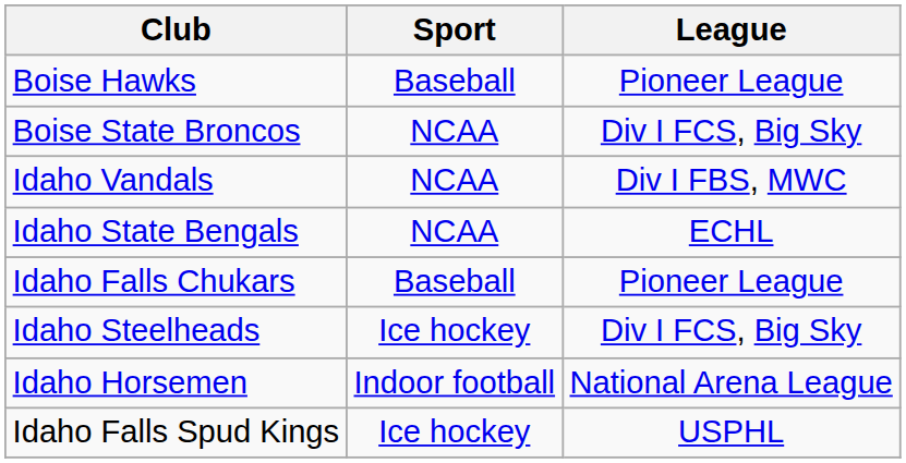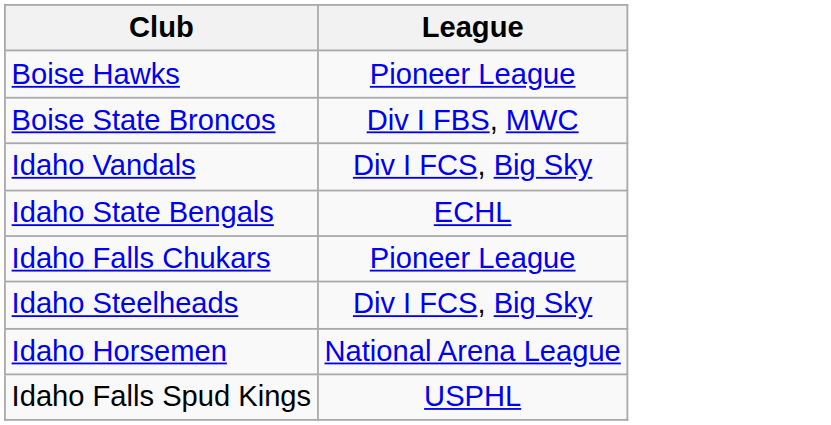 <table class="wikitable" "text-align:center;;">
 <tr>
 <th>Club</th>
-<th>Sport</th>
 <th>League</th>
 </tr>
 <tr>
 <td><a href='#'>Boise Hawks</a></td>
-<td align=center><a href='#'>Baseball</a></td>
 <td align=center><a href='#'>Pioneer League</a></td>
 </tr>
 <tr>
 <td><a href='#'>Boise State Broncos</a></td>
-<td align=center><a href='#'>NCAA</a></td>
+<td align=center><a href='#'>Div I FBS</a>, <a href='#'>MWC</a></td>
+</tr>
+<tr>
+<td><a href='#'>Idaho Vandals</a></td>
 <td align=center><a href='#'>Div I FCS</a>, <a href='#'>Big Sky</a></td>
 </tr>
 <tr>
-<td><a href='#'>Idaho Vandals</a></td>
-<td align=center><a href='#'>NCAA</a></td>
-<td align=center><a href='#'>Div I FBS</a>, <a href='#'>MWC</a></td>
-</tr>
-<tr>
 <td><a href='#'>Idaho State Bengals</a></td>
-<td align=center><a href='#'>NCAA</a></td>
 <td align=center><a href='#'>ECHL</a></td>
 </tr>
 <tr>
 <td><a href='#'>Idaho Falls Chukars</a></td>
-<td align=center><a href='#'>Baseball</a></td>
 <td align=center><a href='#'>Pioneer League</a></td>
 </tr>
 <tr>
 <td><a href='#'>Idaho Steelheads</a></td>
-<td align=center><a href='#'>Ice hockey</a></td>
 <td align=center><a href='#'>Div I FCS</a>, <a href='#'>Big Sky</a></td>
 </tr>
 <tr>
 <td><a href='#'>Idaho Horsemen</a></td>
-<td align=center><a href='#'>Indoor football</a></td>
 <td align=center><a href='#'>National Arena League</a></td>
 </tr>
 <tr>
 <td>Idaho Falls Spud Kings</td>
-<td align=center><a href='#'>Ice hockey</a></td>
 <td align=center><a href='#'>USPHL</a></td>
 </tr>
 </table>
